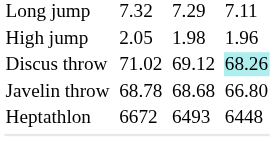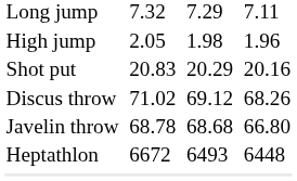 <table>
 <tr>
 <td>Long jump<br></td>
 <td></td>
 <td>7.32</td>
 <td></td>
 <td>7.29</td>
 <td></td>
 <td>7.11</td>
 </tr>
 <tr>
 <td>High jump<br></td>
 <td></td>
 <td>2.05</td>
 <td></td>
 <td>1.98</td>
 <td></td>
 <td>1.96</td>
 </tr>
 <tr>
+<td>Shot put<br></td>
+<td></td>
+<td>20.83</td>
+<td></td>
+<td>20.29</td>
+<td></td>
+<td>20.16</td>
+</tr>
+<tr>
 <td>Discus throw<br></td>
 <td></td>
 <td>71.02</td>
 <td></td>
 <td>69.12</td>
 <td></td>
-<td style="background: paleturquoise;">68.26</td>
+<td>68.26</td>
 </tr>
 <tr>
 <td>Javelin throw<br></td>
 <td></td>
 <td>68.78</td>
 <td></td>
 <td>68.68</td>
 <td></td>
 <td>66.80</td>
 </tr>
 <tr>
 <td>Heptathlon<br></td>
 <td></td>
 <td>6672</td>
 <td></td>
 <td>6493</td>
 <td></td>
 <td>6448</td>
 </tr>
 <tr>
 </tr>
 <tr bgcolor= e8e8e8>
 <td colspan=7></td>
 </tr>
 </table>
